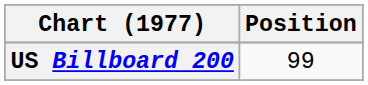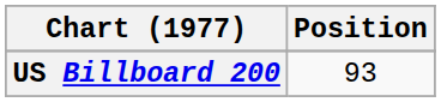 <table class="wikitable sortable plainrowheaders">
 <tr>
 <th>Chart (1977)</th>
 <th>Position</th>
 </tr>
 <tr>
 </tr>
 <tr>
 <th scope="row">US <em><a href='#'>Billboard 200</a></em></th>
-<td style="text-align:center;">99</td>
+<td style="text-align:center;">93</td>
 </tr>
 </table>
